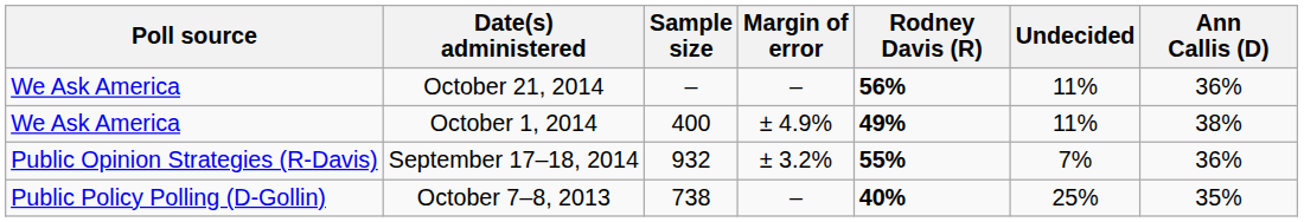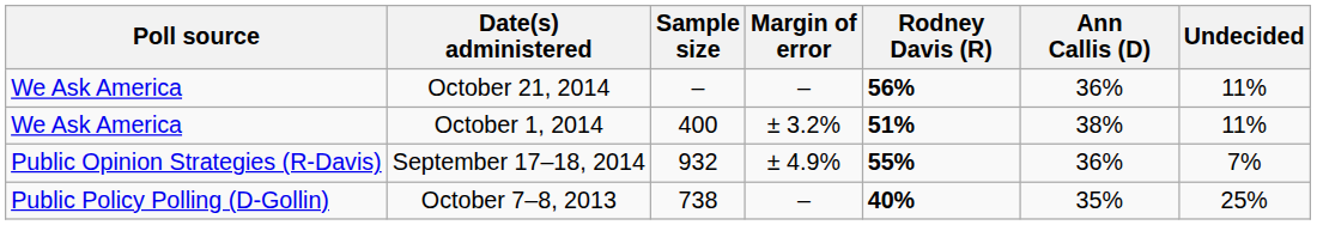 <table class="wikitable">
 <tr>
 <th>Poll source</th>
 <th>Date(s)<br>administered</th>
 <th>Sample<br>size</th>
 <th>Margin of<br>error</th>
 <th style="width:100px;">Rodney<br>Davis (R)</th>
+<th style="width:100px;">Ann<br>Callis (D)</th>
 <th>Undecided</th>
-<th style="width:100px;">Ann<br>Callis (D)</th>
 </tr>
 <tr>
 <td><a href='#'>We Ask America</a></td>
 <td align=center>October 21, 2014</td>
 <td align=center>–</td>
 <td align=center>–</td>
 <td><strong>56%</strong></td>
+<td align=center>36%</td>
 <td align=center>11%</td>
-<td align=center>36%</td>
 </tr>
 <tr>
 <td><a href='#'>We Ask America</a></td>
 <td align=center>October 1, 2014</td>
 <td align=center>400</td>
-<td align=center>± 4.9%</td>
-<td><strong>49%</strong></td>
+<td align=center>± 3.2%</td>
+<td><strong>51%</strong></td>
+<td align=center>38%</td>
 <td align=center>11%</td>
-<td align=center>38%</td>
 </tr>
 <tr>
 <td><a href='#'>Public Opinion Strategies (R-Davis)</a></td>
 <td align=center>September 17–18, 2014</td>
 <td align=center>932</td>
-<td align=center>± 3.2%</td>
+<td align=center>± 4.9%</td>
 <td><strong>55%</strong></td>
+<td align=center>36%</td>
 <td align=center>7%</td>
-<td align=center>36%</td>
 </tr>
 <tr>
 <td><a href='#'>Public Policy Polling (D-Gollin)</a></td>
 <td align=center>October 7–8, 2013</td>
 <td align=center>738</td>
 <td align=center>–</td>
 <td><strong>40%</strong></td>
+<td align=center>35%</td>
 <td align=center>25%</td>
-<td align=center>35%</td>
 </tr>
 </table>
